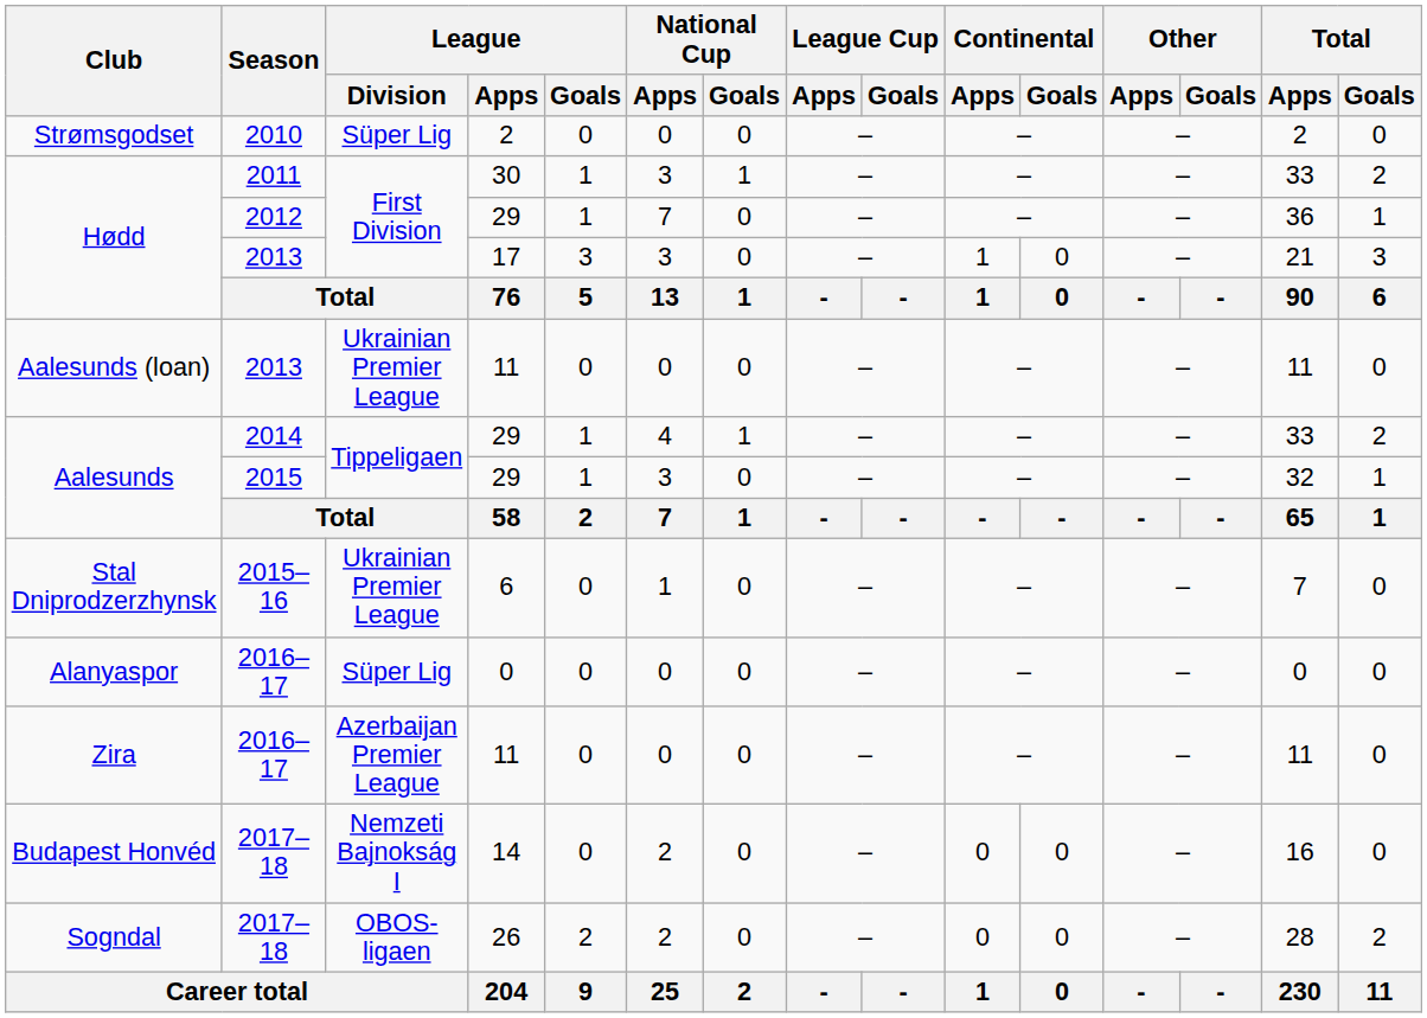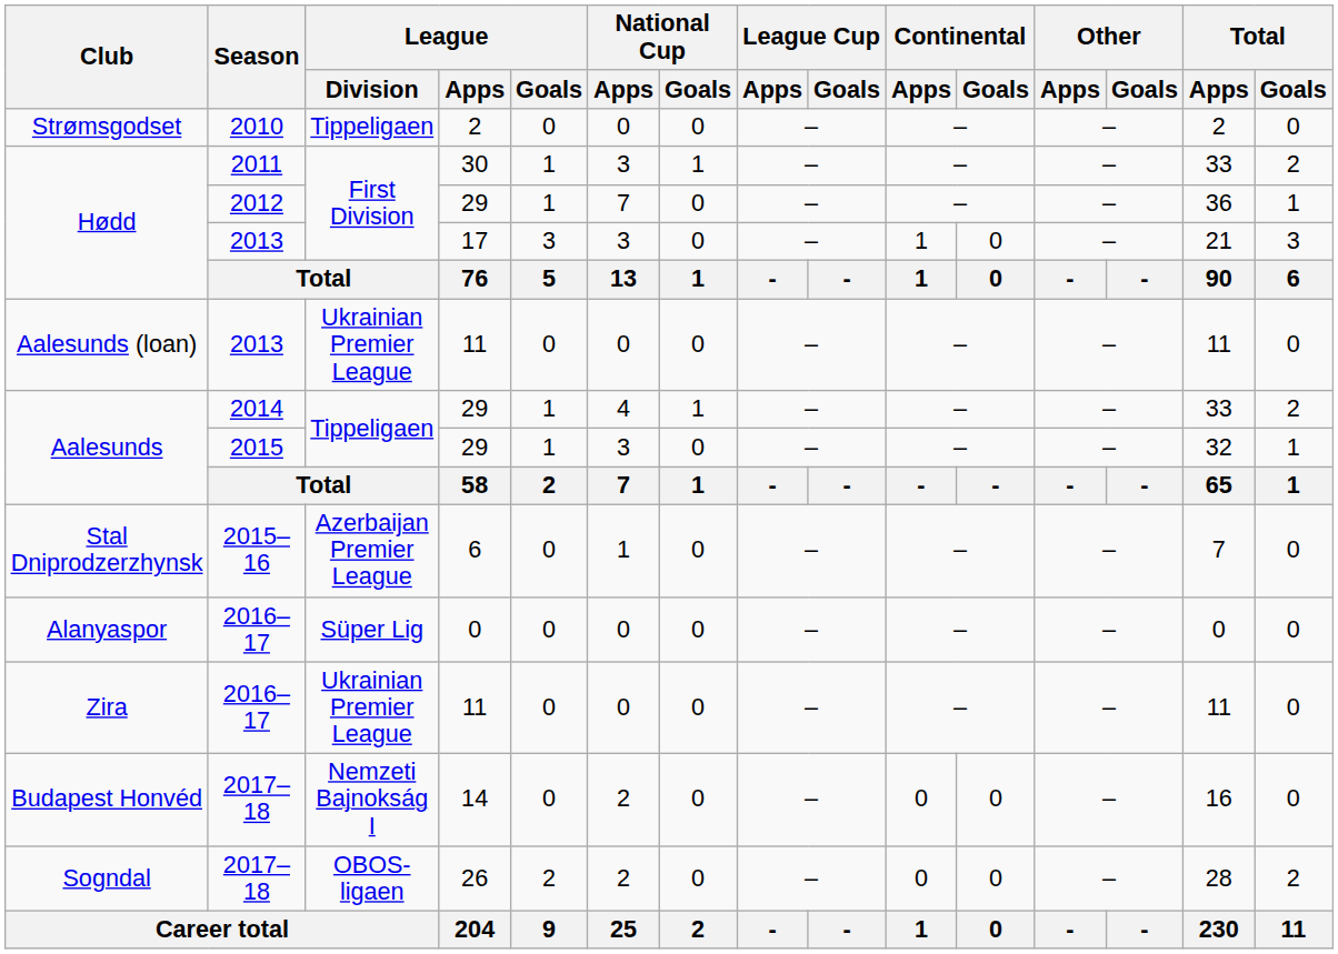 <table class="wikitable" style="text-align: center;">
 <tr>
 <th rowspan="2">Club</th>
 <th rowspan="2">Season</th>
 <th colspan="3">League</th>
 <th colspan="2">National Cup</th>
 <th colspan="2">League Cup</th>
 <th colspan="2">Continental</th>
 <th colspan="2">Other</th>
 <th colspan="2">Total</th>
 </tr>
 <tr>
 <th>Division</th>
 <th>Apps</th>
 <th>Goals</th>
 <th>Apps</th>
 <th>Goals</th>
 <th>Apps</th>
 <th>Goals</th>
 <th>Apps</th>
 <th>Goals</th>
 <th>Apps</th>
 <th>Goals</th>
 <th>Apps</th>
 <th>Goals</th>
 </tr>
 <tr>
 <td valign="center"><a href='#'>Strømsgodset</a></td>
 <td><a href='#'>2010</a></td>
-<td><a href='#'>Süper Lig</a></td>
+<td><a href='#'>Tippeligaen</a></td>
 <td>2</td>
 <td>0</td>
 <td>0</td>
 <td>0</td>
 <td colspan="2">–</td>
 <td colspan="2">–</td>
 <td colspan="2">–</td>
 <td>2</td>
 <td>0</td>
 </tr>
 <tr>
 <td rowspan="4" valign="center"><a href='#'>Hødd</a></td>
 <td><a href='#'>2011</a></td>
 <td rowspan="3" valign="center"><a href='#'>First Division</a></td>
 <td>30</td>
 <td>1</td>
 <td>3</td>
 <td>1</td>
 <td colspan="2">–</td>
 <td colspan="2">–</td>
 <td colspan="2">–</td>
 <td>33</td>
 <td>2</td>
 </tr>
 <tr>
 <td><a href='#'>2012</a></td>
 <td>29</td>
 <td>1</td>
 <td>7</td>
 <td>0</td>
 <td colspan="2">–</td>
 <td colspan="2">–</td>
 <td colspan="2">–</td>
 <td>36</td>
 <td>1</td>
 </tr>
 <tr>
 <td><a href='#'>2013</a></td>
 <td>17</td>
 <td>3</td>
 <td>3</td>
 <td>0</td>
 <td colspan="2">–</td>
 <td>1</td>
 <td>0</td>
 <td colspan="2">–</td>
 <td>21</td>
 <td>3</td>
 </tr>
 <tr>
 <th colspan="2">Total</th>
 <th>76</th>
 <th>5</th>
 <th>13</th>
 <th>1</th>
 <th>-</th>
 <th>-</th>
 <th>1</th>
 <th>0</th>
 <th>-</th>
 <th>-</th>
 <th>90</th>
 <th>6</th>
 </tr>
 <tr>
 <td valign="center"><a href='#'>Aalesunds</a> (loan)</td>
 <td><a href='#'>2013</a></td>
 <td><a href='#'>Ukrainian Premier League</a></td>
 <td>11</td>
 <td>0</td>
 <td>0</td>
 <td>0</td>
 <td colspan="2">–</td>
 <td colspan="2">–</td>
 <td colspan="2">–</td>
 <td>11</td>
 <td>0</td>
 </tr>
 <tr>
 <td rowspan="3" valign="center"><a href='#'>Aalesunds</a></td>
 <td><a href='#'>2014</a></td>
 <td rowspan="2" valign="center"><a href='#'>Tippeligaen</a></td>
 <td>29</td>
 <td>1</td>
 <td>4</td>
 <td>1</td>
 <td colspan="2">–</td>
 <td colspan="2">–</td>
 <td colspan="2">–</td>
 <td>33</td>
 <td>2</td>
 </tr>
 <tr>
 <td><a href='#'>2015</a></td>
 <td>29</td>
 <td>1</td>
 <td>3</td>
 <td>0</td>
 <td colspan="2">–</td>
 <td colspan="2">–</td>
 <td colspan="2">–</td>
 <td>32</td>
 <td>1</td>
 </tr>
 <tr>
 <th colspan="2">Total</th>
 <th>58</th>
 <th>2</th>
 <th>7</th>
 <th>1</th>
 <th>-</th>
 <th>-</th>
 <th>-</th>
 <th>-</th>
 <th>-</th>
 <th>-</th>
 <th>65</th>
 <th>1</th>
 </tr>
 <tr>
 <td valign="center"><a href='#'>Stal Dniprodzerzhynsk</a></td>
 <td><a href='#'>2015–16</a></td>
-<td><a href='#'>Ukrainian Premier League</a></td>
+<td><a href='#'>Azerbaijan Premier League</a></td>
 <td>6</td>
 <td>0</td>
 <td>1</td>
 <td>0</td>
 <td colspan="2">–</td>
 <td colspan="2">–</td>
 <td colspan="2">–</td>
 <td>7</td>
 <td>0</td>
 </tr>
 <tr>
 <td valign="center"><a href='#'>Alanyaspor</a></td>
 <td><a href='#'>2016–17</a></td>
 <td><a href='#'>Süper Lig</a></td>
 <td>0</td>
 <td>0</td>
 <td>0</td>
 <td>0</td>
 <td colspan="2">–</td>
 <td colspan="2">–</td>
 <td colspan="2">–</td>
 <td>0</td>
 <td>0</td>
 </tr>
 <tr>
 <td valign="center"><a href='#'>Zira</a></td>
 <td><a href='#'>2016–17</a></td>
-<td><a href='#'>Azerbaijan Premier League</a></td>
+<td><a href='#'>Ukrainian Premier League</a></td>
 <td>11</td>
 <td>0</td>
 <td>0</td>
 <td>0</td>
 <td colspan="2">–</td>
 <td colspan="2">–</td>
 <td colspan="2">–</td>
 <td>11</td>
 <td>0</td>
 </tr>
 <tr>
 <td valign="center"><a href='#'>Budapest Honvéd</a></td>
 <td><a href='#'>2017–18</a></td>
 <td><a href='#'>Nemzeti Bajnokság I</a></td>
 <td>14</td>
 <td>0</td>
 <td>2</td>
 <td>0</td>
 <td colspan="2">–</td>
 <td>0</td>
 <td>0</td>
 <td colspan="2">–</td>
 <td>16</td>
 <td>0</td>
 </tr>
 <tr>
 <td valign="center"><a href='#'>Sogndal</a></td>
 <td><a href='#'>2017–18</a></td>
 <td><a href='#'>OBOS-ligaen</a></td>
 <td>26</td>
 <td>2</td>
 <td>2</td>
 <td>0</td>
 <td colspan="2">–</td>
 <td>0</td>
 <td>0</td>
 <td colspan="2">–</td>
 <td>28</td>
 <td>2</td>
 </tr>
 <tr>
 <th colspan="3">Career total</th>
 <th>204</th>
 <th>9</th>
 <th>25</th>
 <th>2</th>
 <th>-</th>
 <th>-</th>
 <th>1</th>
 <th>0</th>
 <th>-</th>
 <th>-</th>
 <th>230</th>
 <th>11</th>
 </tr>
 </table>
